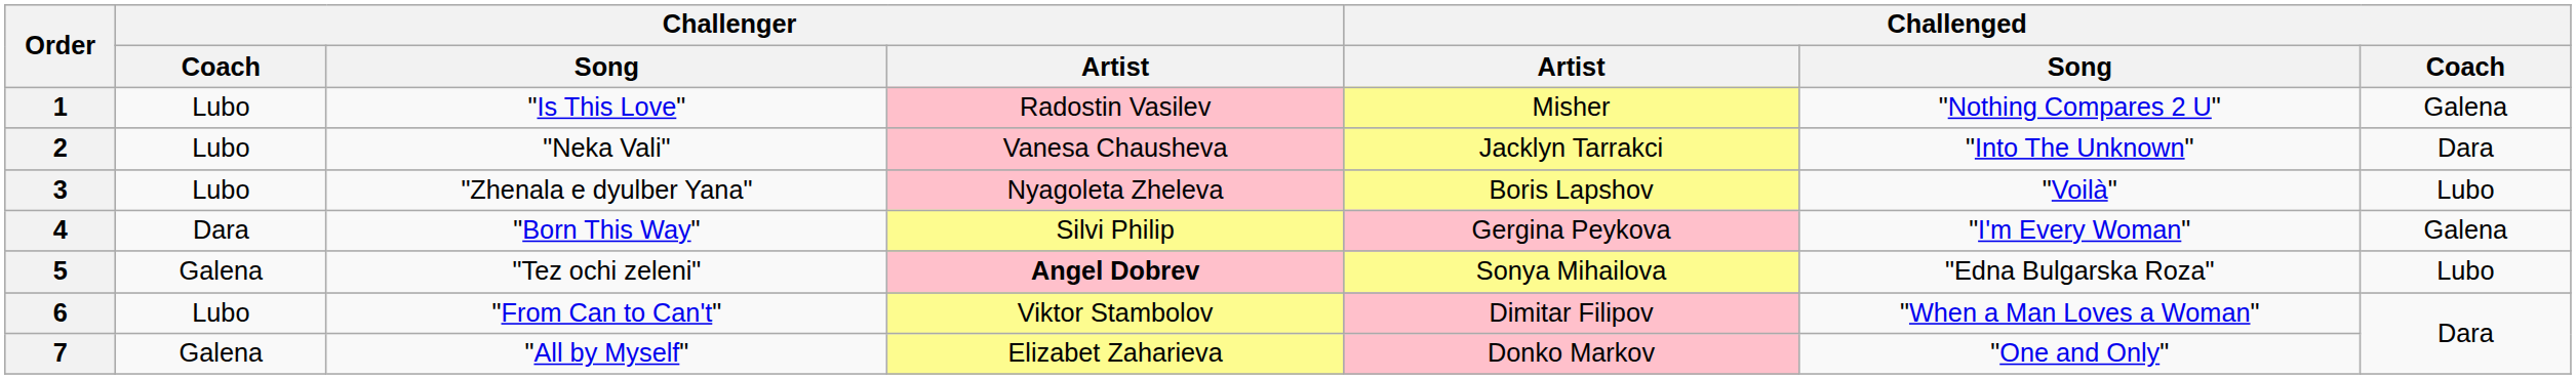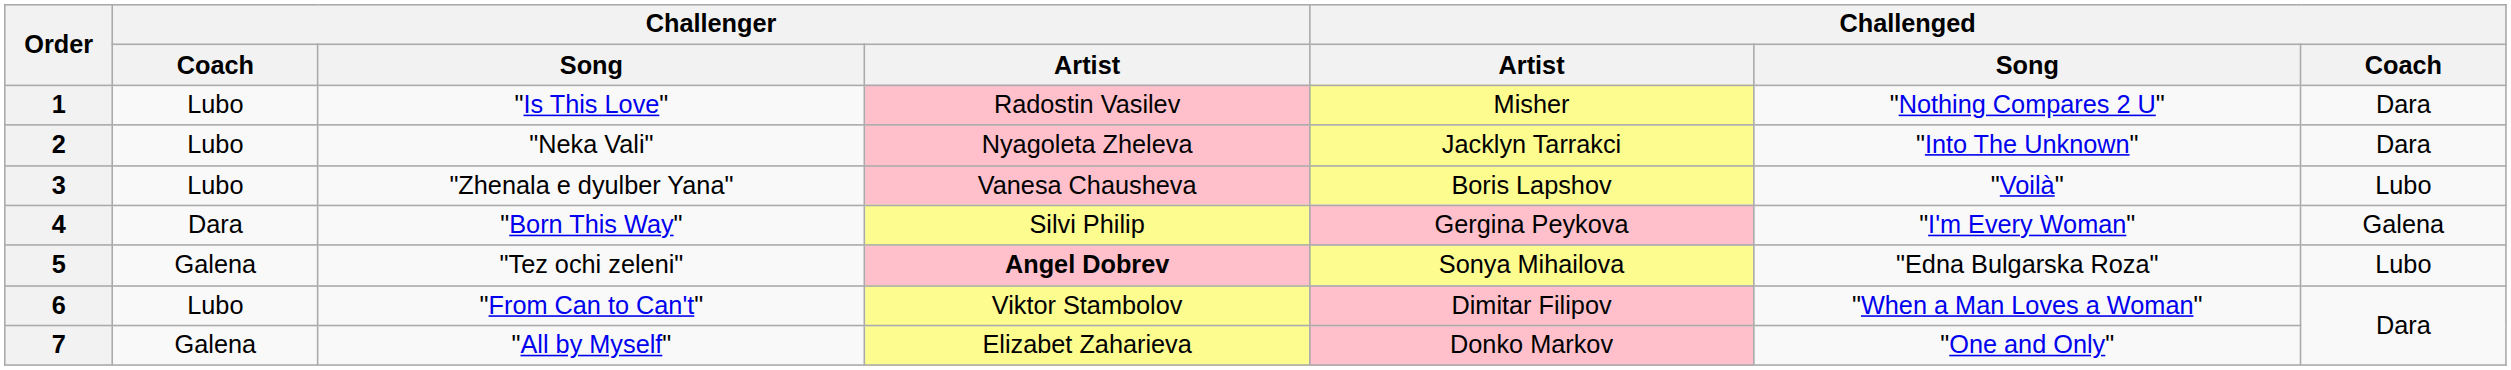 <table class="wikitable" style="text-align: center; width:100%">
 <tr>
 <th rowspan="2" style="width:03%">Order</th>
 <th colspan="3" style="width:42%">Challenger</th>
 <th colspan="3" style="width:42%">Challenged</th>
 </tr>
 <tr>
 <th style="width:06%">Coach</th>
 <th style="width:16%">Song</th>
 <th style="width:13%">Artist</th>
 <th style="width:13%">Artist</th>
 <th style="width:16%">Song</th>
 <th style="width:06%">Coach</th>
 </tr>
 <tr>
 <th>1</th>
 <td>Lubo</td>
 <td>"<a href='#'>Is This Love</a>"</td>
 <td style="background: pink">Radostin Vasilev</td>
 <td style="background:#fdfc8f">Misher</td>
 <td>"<a href='#'>Nothing Compares 2 U</a>"</td>
-<td>Galena</td>
+<td>Dara</td>
 </tr>
 <tr>
 <th>2</th>
 <td>Lubo</td>
 <td>"Neka Vali"</td>
-<td style="background: pink">Vanesa Chausheva</td>
+<td style="background: pink">Nyagoleta Zheleva</td>
 <td style="background:#fdfc8f">Jacklyn Tarrakci</td>
 <td>"<a href='#'>Into The Unknown</a>"</td>
 <td>Dara</td>
 </tr>
 <tr>
 <th>3</th>
 <td>Lubo</td>
 <td>"Zhenala e dyulber Yana"</td>
-<td style="background: pink">Nyagoleta Zheleva</td>
+<td style="background: pink">Vanesa Chausheva</td>
 <td style="background:#fdfc8f">Boris Lapshov</td>
 <td>"<a href='#'>Voilà</a>"</td>
 <td>Lubo</td>
 </tr>
 <tr>
 <th>4</th>
 <td>Dara</td>
 <td>"<a href='#'>Born This Way</a>"</td>
 <td style="background:#fdfc8f">Silvi Philip</td>
 <td style="background: pink">Gergina Peykova</td>
 <td>"<a href='#'>I'm Every Woman</a>"</td>
 <td>Galena</td>
 </tr>
 <tr>
 <th>5</th>
 <td>Galena</td>
 <td>"Tez ochi zeleni"</td>
 <td style="background: pink"><strong>Angel Dobrev</strong></td>
 <td style="background:#fdfc8f">Sonya Mihailova</td>
 <td>"Edna Bulgarska Roza"</td>
 <td>Lubo</td>
 </tr>
 <tr>
 <th>6</th>
 <td>Lubo</td>
 <td>"<a href='#'>From Can to Can't</a>"</td>
 <td style="background:#fdfc8f">Viktor Stambolov</td>
 <td style="background: pink">Dimitar Filipov</td>
 <td>"<a href='#'>When a Man Loves a Woman</a>"</td>
 <td rowspan="2">Dara</td>
 </tr>
 <tr>
 <th>7</th>
 <td>Galena</td>
 <td>"<a href='#'>All by Myself</a>"</td>
 <td style="background:#fdfc8f">Elizabet Zaharieva</td>
 <td style="background: pink">Donko Markov</td>
 <td>"<a href='#'>One and Only</a>"</td>
 </tr>
 </table>
